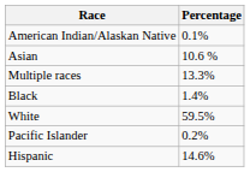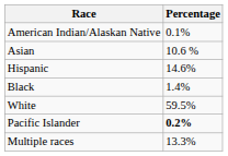 <table class="wikitable">
 <tr>
 <th>Race</th>
 <th>Percentage</th>
 </tr>
 <tr>
 <td>American Indian/Alaskan Native</td>
 <td>0.1%</td>
 </tr>
 <tr>
 <td>Asian</td>
 <td>10.6 %</td>
 </tr>
 <tr>
-<td>Multiple races</td>
-<td>13.3%</td>
+<td>Hispanic</td>
+<td>14.6%</td>
 </tr>
 <tr>
 <td>Black</td>
 <td>1.4%</td>
 </tr>
 <tr>
 <td>White</td>
 <td>59.5%</td>
 </tr>
 <tr>
 <td>Pacific Islander</td>
-<td>0.2%</td>
+<td><strong>0.2%</strong></td>
 </tr>
 <tr>
-<td>Hispanic</td>
-<td>14.6%</td>
+<td>Multiple races</td>
+<td>13.3%</td>
 </tr>
 </table>
